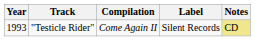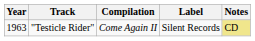 <table class="wikitable">
 <tr>
 <th>Year</th>
 <th>Track</th>
 <th>Compilation</th>
 <th>Label</th>
 <th>Notes</th>
 </tr>
 <tr>
-<td>1993</td>
+<td>1963</td>
 <td>"Testicle Rider"</td>
 <td><em>Come Again II</em></td>
 <td>Silent Records</td>
 <td style="background: khaki;">CD</td>
 </tr>
 </table>
